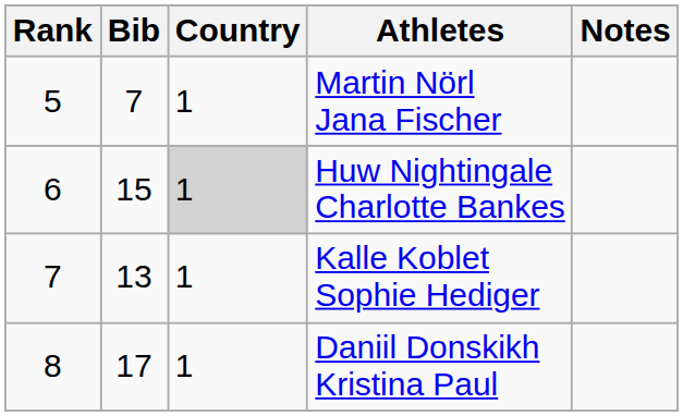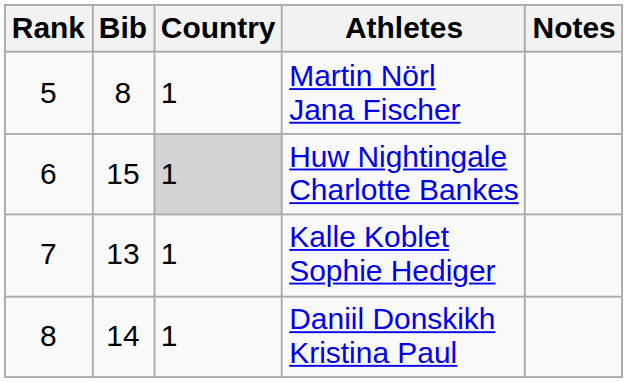 <table class="wikitable" style="text-align:center;">
 <tr>
 <th>Rank</th>
 <th>Bib</th>
 <th>Country</th>
 <th>Athletes</th>
 <th>Notes</th>
 </tr>
 <tr>
 <td>5</td>
-<td>7</td>
+<td>8</td>
 <td align=left> 1</td>
 <td align=left><a href='#'>Martin Nörl</a><br><a href='#'>Jana Fischer</a></td>
 <td></td>
 </tr>
 <tr>
 <td>6</td>
 <td>15</td>
 <td align=left style="background: lightgrey;"> 1</td>
 <td align=left><a href='#'>Huw Nightingale</a><br><a href='#'>Charlotte Bankes</a></td>
 <td></td>
 </tr>
 <tr>
 <td>7</td>
 <td>13</td>
 <td align=left> 1</td>
 <td align=left><a href='#'>Kalle Koblet</a><br><a href='#'>Sophie Hediger</a></td>
 <td></td>
 </tr>
 <tr>
 <td>8</td>
-<td>17</td>
+<td>14</td>
 <td align=left> 1</td>
 <td align=left><a href='#'>Daniil Donskikh</a><br><a href='#'>Kristina Paul</a></td>
 <td></td>
 </tr>
 </table>
